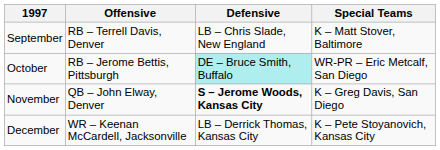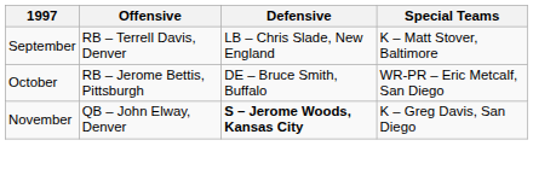 <table class="wikitable">
 <tr>
 <th>1997</th>
 <th>Offensive</th>
 <th>Defensive</th>
 <th>Special Teams</th>
 </tr>
 <tr>
 <td>September</td>
 <td>RB – Terrell Davis, Denver</td>
 <td>LB – Chris Slade, New England</td>
 <td>K – Matt Stover, Baltimore</td>
 </tr>
 <tr>
 <td>October</td>
 <td>RB – Jerome Bettis, Pittsburgh</td>
-<td style="background: paleturquoise;">DE – Bruce Smith, Buffalo</td>
+<td>DE – Bruce Smith, Buffalo</td>
 <td>WR-PR – Eric Metcalf, San Diego</td>
 </tr>
 <tr>
 <td>November</td>
 <td>QB – John Elway, Denver</td>
 <td><strong>S – Jerome Woods, Kansas City</strong></td>
 <td>K – Greg Davis, San Diego</td>
 </tr>
-<tr>
-<td>December</td>
-<td>WR – Keenan McCardell, Jacksonville</td>
-<td>LB – Derrick Thomas, Kansas City</td>
-<td>K – Pete Stoyanovich, Kansas City</td>
-</tr>
 </table>
